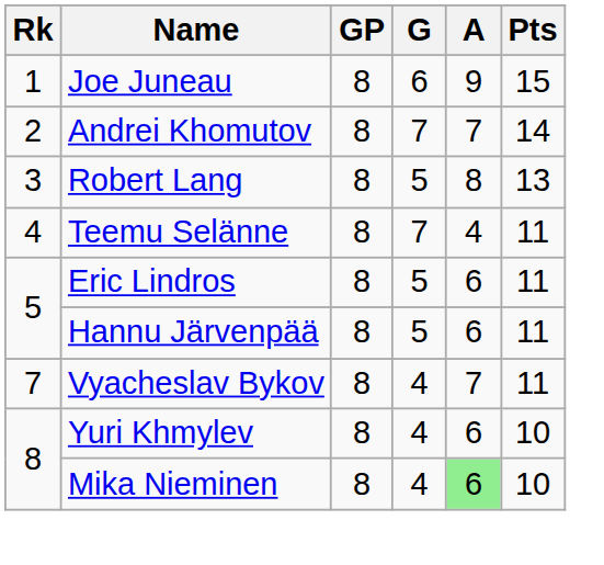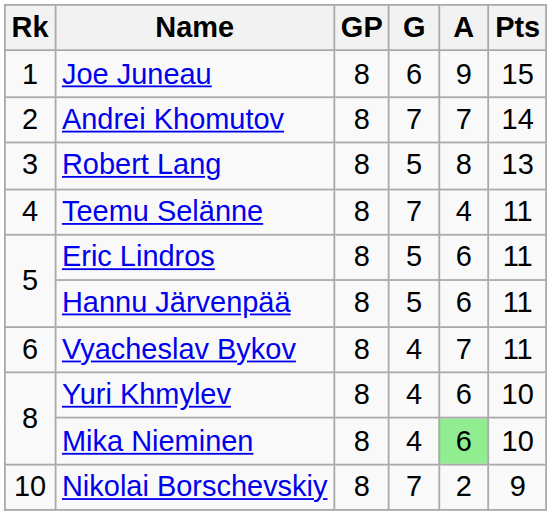 <table class="wikitable">
 <tr>
 <th width="20">Rk</th>
 <th>Name</th>
 <th width="20">GP</th>
 <th width="20">G</th>
 <th width="20">A</th>
 <th width="20">Pts</th>
 </tr>
 <tr align=center>
 <td>1</td>
 <td align=left> <a href='#'>Joe Juneau</a></td>
 <td>8</td>
 <td>6</td>
 <td>9</td>
 <td>15</td>
 </tr>
 <tr align=center>
 <td>2</td>
 <td align=left> <a href='#'>Andrei Khomutov</a></td>
 <td>8</td>
 <td>7</td>
 <td>7</td>
 <td>14</td>
 </tr>
 <tr align=center>
 <td>3</td>
 <td align=left> <a href='#'>Robert Lang</a></td>
 <td>8</td>
 <td>5</td>
 <td>8</td>
 <td>13</td>
 </tr>
 <tr align=center>
 <td>4</td>
 <td align=left> <a href='#'>Teemu Selänne</a></td>
 <td>8</td>
 <td>7</td>
 <td>4</td>
 <td>11</td>
 </tr>
 <tr align=center>
 <td rowspan=2>5</td>
 <td align=left> <a href='#'>Eric Lindros</a></td>
 <td>8</td>
 <td>5</td>
 <td>6</td>
 <td>11</td>
 </tr>
 <tr align=center>
 <td align=left> <a href='#'>Hannu Järvenpää</a></td>
 <td>8</td>
 <td>5</td>
 <td>6</td>
 <td>11</td>
 </tr>
 <tr align=center>
-<td>7</td>
+<td>6</td>
 <td align=left> <a href='#'>Vyacheslav Bykov</a></td>
 <td>8</td>
 <td>4</td>
 <td>7</td>
 <td>11</td>
 </tr>
 <tr align=center>
 <td rowspan=2>8</td>
 <td align=left> <a href='#'>Yuri Khmylev</a></td>
 <td>8</td>
 <td>4</td>
 <td>6</td>
 <td>10</td>
 </tr>
 <tr align=center>
 <td align=left> <a href='#'>Mika Nieminen</a></td>
 <td>8</td>
 <td>4</td>
 <td style="background: lightgreen;">6</td>
 <td>10</td>
 </tr>
+<tr align=center>
+<td>10</td>
+<td align=left> <a href='#'>Nikolai Borschevskiy</a></td>
+<td>8</td>
+<td>7</td>
+<td>2</td>
+<td>9</td>
+</tr>
 </table>
